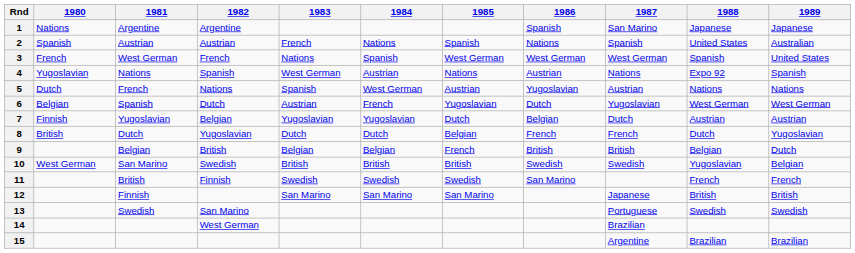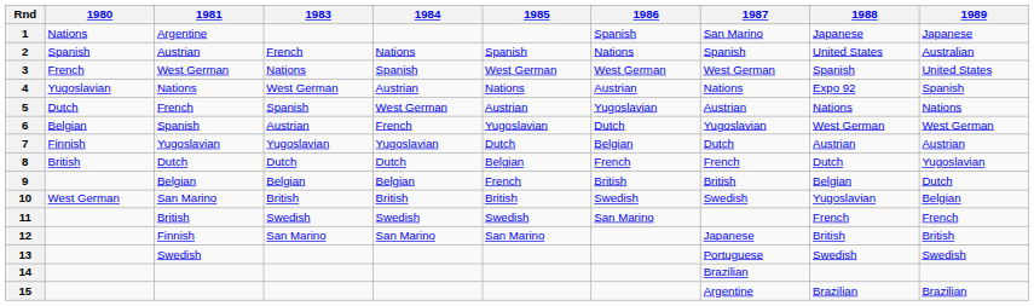 <table class="wikitable" style="font-size: 90%; width: 100%;">
 <tr>
 <th>Rnd</th>
 <th><a href='#'>1980</a></th>
 <th><a href='#'>1981</a></th>
-<th><a href='#'>1982</a></th>
 <th><a href='#'>1983</a></th>
 <th><a href='#'>1984</a></th>
 <th><a href='#'>1985</a></th>
 <th><a href='#'>1986</a></th>
 <th><a href='#'>1987</a></th>
 <th><a href='#'>1988</a></th>
 <th><a href='#'>1989</a></th>
 </tr>
 <tr>
 <th>1</th>
 <td> <a href='#'>Nations</a></td>
-<td> <a href='#'>Argentine</a></td>
 <td> <a href='#'>Argentine</a></td>
 <td></td>
 <td></td>
 <td></td>
 <td> <a href='#'>Spanish</a></td>
 <td> <a href='#'>San Marino</a></td>
 <td> <a href='#'>Japanese</a></td>
 <td> <a href='#'>Japanese</a></td>
 </tr>
 <tr>
 <th>2</th>
 <td> <a href='#'>Spanish</a></td>
 <td> <a href='#'>Austrian</a></td>
-<td> <a href='#'>Austrian</a></td>
 <td> <a href='#'>French</a></td>
 <td> <a href='#'>Nations</a></td>
 <td> <a href='#'>Spanish</a></td>
 <td> <a href='#'>Nations</a></td>
 <td> <a href='#'>Spanish</a></td>
 <td> <a href='#'>United States</a></td>
 <td> <a href='#'>Australian</a></td>
 </tr>
 <tr>
 <th>3</th>
 <td> <a href='#'>French</a></td>
 <td> <a href='#'>West German</a></td>
-<td> <a href='#'>French</a></td>
 <td> <a href='#'>Nations</a></td>
 <td> <a href='#'>Spanish</a></td>
 <td> <a href='#'>West German</a></td>
 <td> <a href='#'>West German</a></td>
 <td> <a href='#'>West German</a></td>
 <td> <a href='#'>Spanish</a></td>
 <td> <a href='#'>United States</a></td>
 </tr>
 <tr>
 <th>4</th>
 <td> <a href='#'>Yugoslavian</a></td>
 <td> <a href='#'>Nations</a></td>
-<td> <a href='#'>Spanish</a></td>
 <td> <a href='#'>West German</a></td>
 <td> <a href='#'>Austrian</a></td>
 <td> <a href='#'>Nations</a></td>
 <td> <a href='#'>Austrian</a></td>
 <td> <a href='#'>Nations</a></td>
 <td> <a href='#'>Expo 92</a></td>
 <td> <a href='#'>Spanish</a></td>
 </tr>
 <tr>
 <th>5</th>
 <td> <a href='#'>Dutch</a></td>
 <td> <a href='#'>French</a></td>
-<td> <a href='#'>Nations</a></td>
 <td> <a href='#'>Spanish</a></td>
 <td> <a href='#'>West German</a></td>
 <td> <a href='#'>Austrian</a></td>
 <td> <a href='#'>Yugoslavian</a></td>
 <td> <a href='#'>Austrian</a></td>
 <td> <a href='#'>Nations</a></td>
 <td> <a href='#'>Nations</a></td>
 </tr>
 <tr>
 <th>6</th>
 <td> <a href='#'>Belgian</a></td>
 <td> <a href='#'>Spanish</a></td>
-<td> <a href='#'>Dutch</a></td>
 <td> <a href='#'>Austrian</a></td>
 <td> <a href='#'>French</a></td>
 <td> <a href='#'>Yugoslavian</a></td>
 <td> <a href='#'>Dutch</a></td>
 <td> <a href='#'>Yugoslavian</a></td>
 <td> <a href='#'>West German</a></td>
 <td> <a href='#'>West German</a></td>
 </tr>
 <tr>
 <th>7</th>
 <td> <a href='#'>Finnish</a></td>
 <td> <a href='#'>Yugoslavian</a></td>
-<td> <a href='#'>Belgian</a></td>
 <td> <a href='#'>Yugoslavian</a></td>
 <td> <a href='#'>Yugoslavian</a></td>
 <td> <a href='#'>Dutch</a></td>
 <td> <a href='#'>Belgian</a></td>
 <td> <a href='#'>Dutch</a></td>
 <td> <a href='#'>Austrian</a></td>
 <td> <a href='#'>Austrian</a></td>
 </tr>
 <tr>
 <th>8</th>
 <td> <a href='#'>British</a></td>
 <td> <a href='#'>Dutch</a></td>
-<td> <a href='#'>Yugoslavian</a></td>
 <td> <a href='#'>Dutch</a></td>
 <td> <a href='#'>Dutch</a></td>
 <td> <a href='#'>Belgian</a></td>
 <td> <a href='#'>French</a></td>
 <td> <a href='#'>French</a></td>
 <td> <a href='#'>Dutch</a></td>
 <td> <a href='#'>Yugoslavian</a></td>
 </tr>
 <tr>
 <th>9</th>
 <td></td>
 <td> <a href='#'>Belgian</a></td>
-<td> <a href='#'>British</a></td>
 <td> <a href='#'>Belgian</a></td>
 <td> <a href='#'>Belgian</a></td>
 <td> <a href='#'>French</a></td>
 <td> <a href='#'>British</a></td>
 <td> <a href='#'>British</a></td>
 <td> <a href='#'>Belgian</a></td>
 <td> <a href='#'>Dutch</a></td>
 </tr>
 <tr>
 <th>10</th>
 <td> <a href='#'>West German</a></td>
 <td> <a href='#'>San Marino</a></td>
-<td> <a href='#'>Swedish</a></td>
 <td> <a href='#'>British</a></td>
 <td> <a href='#'>British</a></td>
 <td> <a href='#'>British</a></td>
 <td> <a href='#'>Swedish</a></td>
 <td> <a href='#'>Swedish</a></td>
 <td> <a href='#'>Yugoslavian</a></td>
 <td> <a href='#'>Belgian</a></td>
 </tr>
 <tr>
 <th>11</th>
 <td> </td>
 <td> <a href='#'>British</a></td>
-<td> <a href='#'>Finnish</a></td>
 <td> <a href='#'>Swedish</a></td>
 <td> <a href='#'>Swedish</a></td>
 <td> <a href='#'>Swedish</a></td>
 <td> <a href='#'>San Marino</a></td>
 <td></td>
 <td> <a href='#'>French</a></td>
 <td> <a href='#'>French</a></td>
 </tr>
 <tr>
 <th>12</th>
 <td> </td>
 <td> <a href='#'>Finnish</a></td>
-<td></td>
 <td> <a href='#'>San Marino</a></td>
 <td> <a href='#'>San Marino</a></td>
 <td> <a href='#'>San Marino</a></td>
 <td></td>
 <td> <a href='#'>Japanese</a></td>
 <td> <a href='#'>British</a></td>
 <td> <a href='#'>British</a></td>
 </tr>
 <tr>
 <th>13</th>
 <td> </td>
 <td> <a href='#'>Swedish</a></td>
-<td> <a href='#'>San Marino</a></td>
 <td> </td>
 <td> </td>
 <td> </td>
 <td> </td>
 <td> <a href='#'>Portuguese</a></td>
 <td> <a href='#'>Swedish</a></td>
 <td> <a href='#'>Swedish</a></td>
 </tr>
 <tr>
 <th>14</th>
 <td> </td>
 <td></td>
-<td> <a href='#'>West German</a></td>
 <td> </td>
 <td> </td>
 <td> </td>
 <td> </td>
 <td> <a href='#'>Brazilian</a></td>
 <td></td>
 <td></td>
 </tr>
 <tr>
 <th>15</th>
 <td> </td>
 <td> </td>
 <td> </td>
 <td> </td>
 <td> </td>
 <td> </td>
-<td> </td>
 <td> <a href='#'>Argentine</a></td>
 <td> <a href='#'>Brazilian</a></td>
 <td> <a href='#'>Brazilian</a></td>
 </tr>
 </table>
